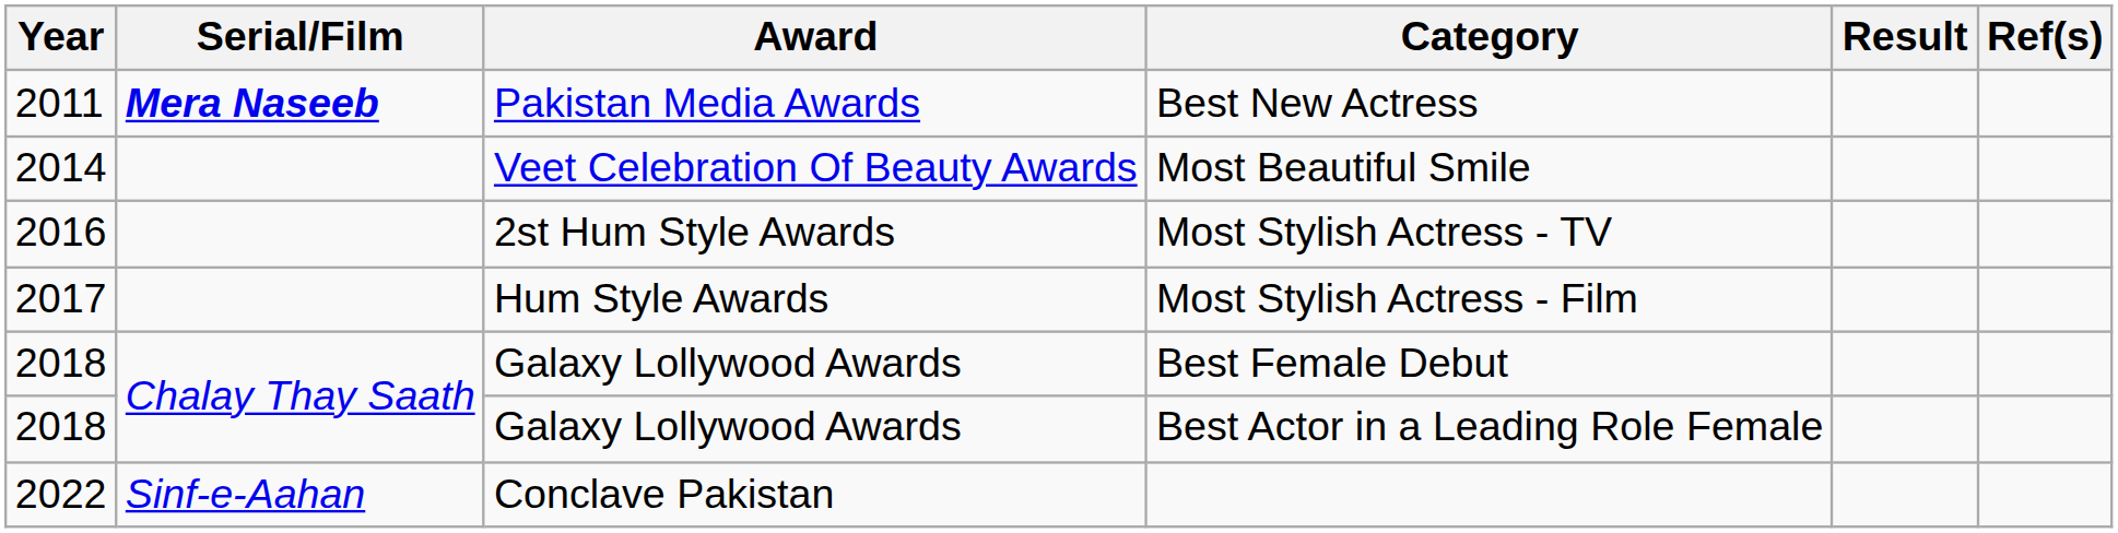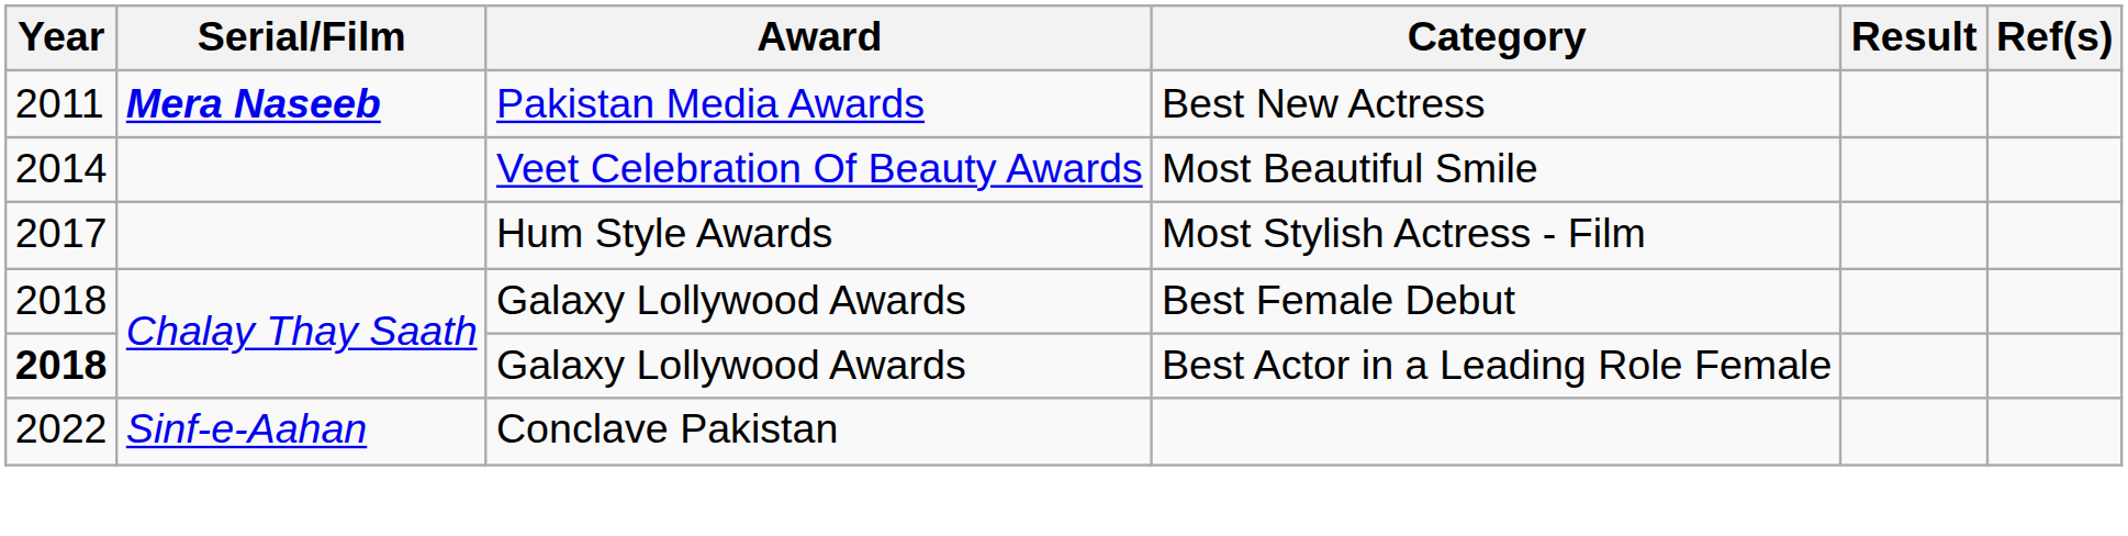 <table class="wikitable">
 <tr>
 <th>Year</th>
 <th>Serial/Film</th>
 <th>Award</th>
 <th>Category</th>
 <th>Result</th>
 <th>Ref(s)</th>
 </tr>
 <tr>
 <td>2011</td>
 <td><strong><em><a href='#'>Mera Naseeb</a></em></strong></td>
 <td><a href='#'>Pakistan Media Awards</a></td>
 <td>Best New Actress</td>
 <td></td>
 <td></td>
 </tr>
 <tr>
 <td>2014</td>
 <td></td>
 <td><a href='#'>Veet Celebration Of Beauty Awards</a></td>
 <td>Most Beautiful Smile</td>
 <td></td>
 <td></td>
 </tr>
 <tr>
-<td>2016</td>
-<td></td>
-<td>2st Hum Style Awards</td>
-<td>Most Stylish Actress - TV</td>
-<td></td>
-<td></td>
-</tr>
-<tr>
 <td>2017</td>
 <td></td>
 <td>Hum Style Awards</td>
 <td>Most Stylish Actress - Film</td>
 <td></td>
 <td></td>
 </tr>
 <tr>
 <td>2018</td>
 <td rowspan=2><em><a href='#'>Chalay Thay Saath</a></em></td>
 <td>Galaxy Lollywood Awards</td>
 <td>Best Female Debut</td>
 <td></td>
 <td></td>
 </tr>
 <tr>
-<td>2018</td>
+<td><strong>2018</strong></td>
 <td>Galaxy Lollywood Awards</td>
 <td>Best Actor in a Leading Role Female</td>
 <td></td>
 <td></td>
 </tr>
 <tr>
 <td>2022</td>
 <td><em><a href='#'>Sinf-e-Aahan</a></em></td>
 <td>Conclave Pakistan</td>
 <td></td>
 <td></td>
 <td></td>
 </tr>
 </table>
